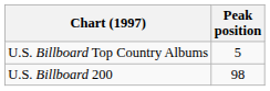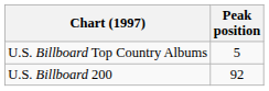 <table class="wikitable">
 <tr>
 <th>Chart (1997)</th>
 <th>Peak<br>position</th>
 </tr>
 <tr>
 <td>U.S. <em>Billboard</em> Top Country Albums</td>
 <td align="center">5</td>
 </tr>
 <tr>
 <td>U.S. <em>Billboard</em> 200</td>
-<td align="center">98</td>
+<td align="center">92</td>
 </tr>
 </table>
